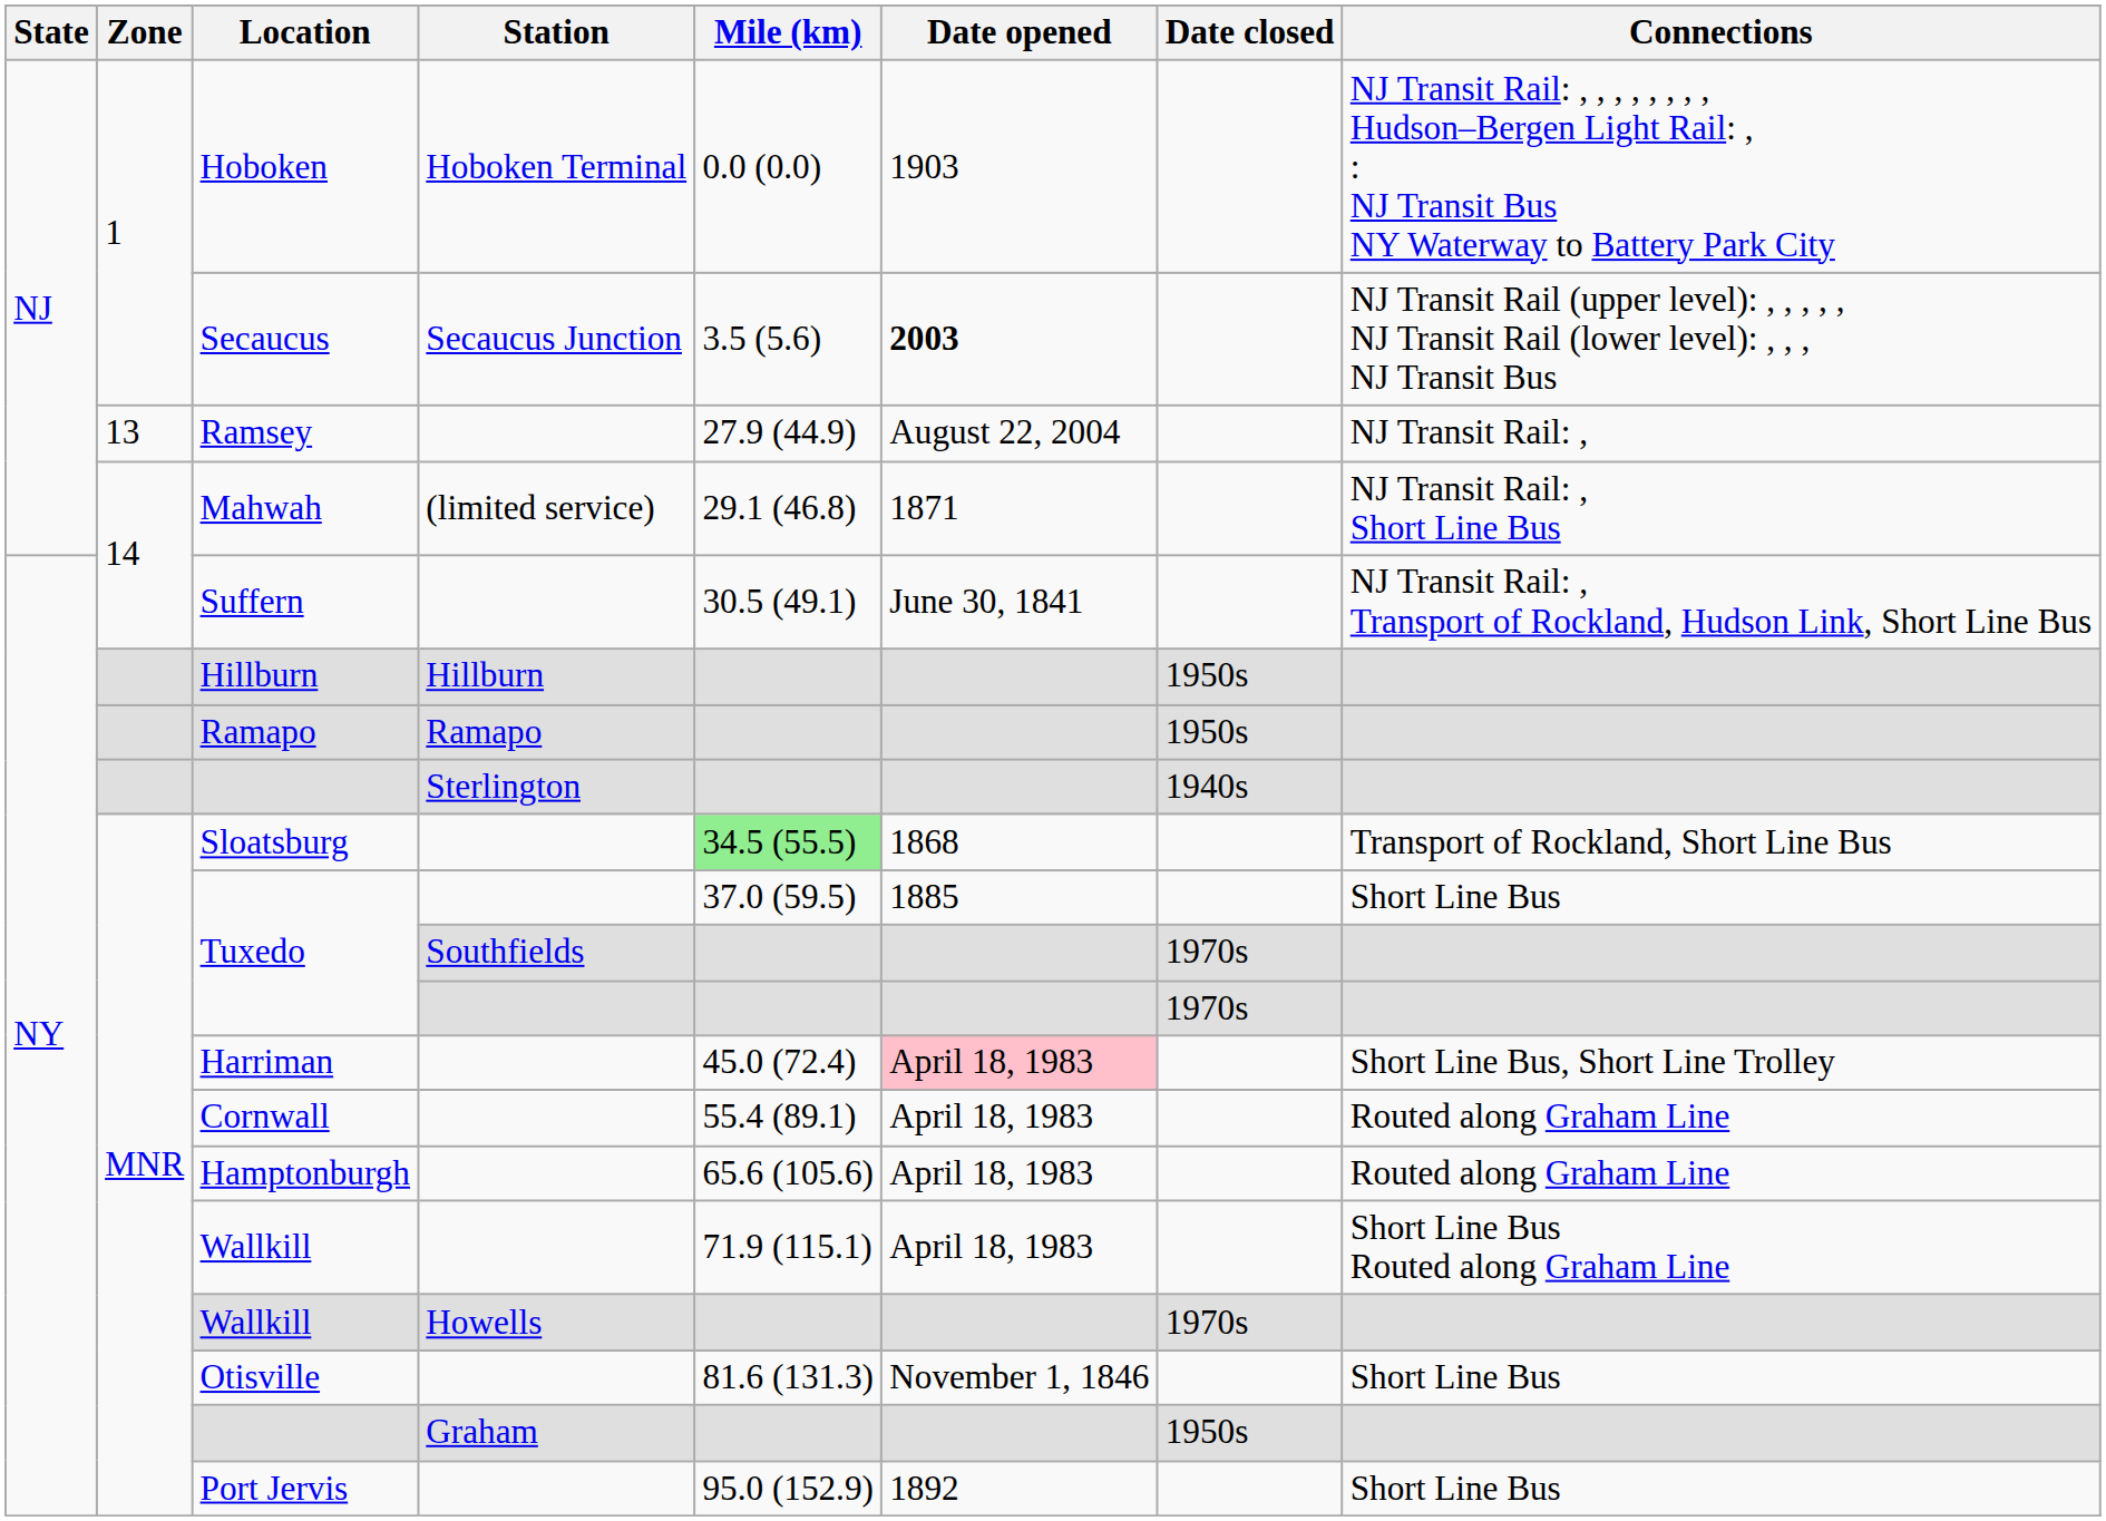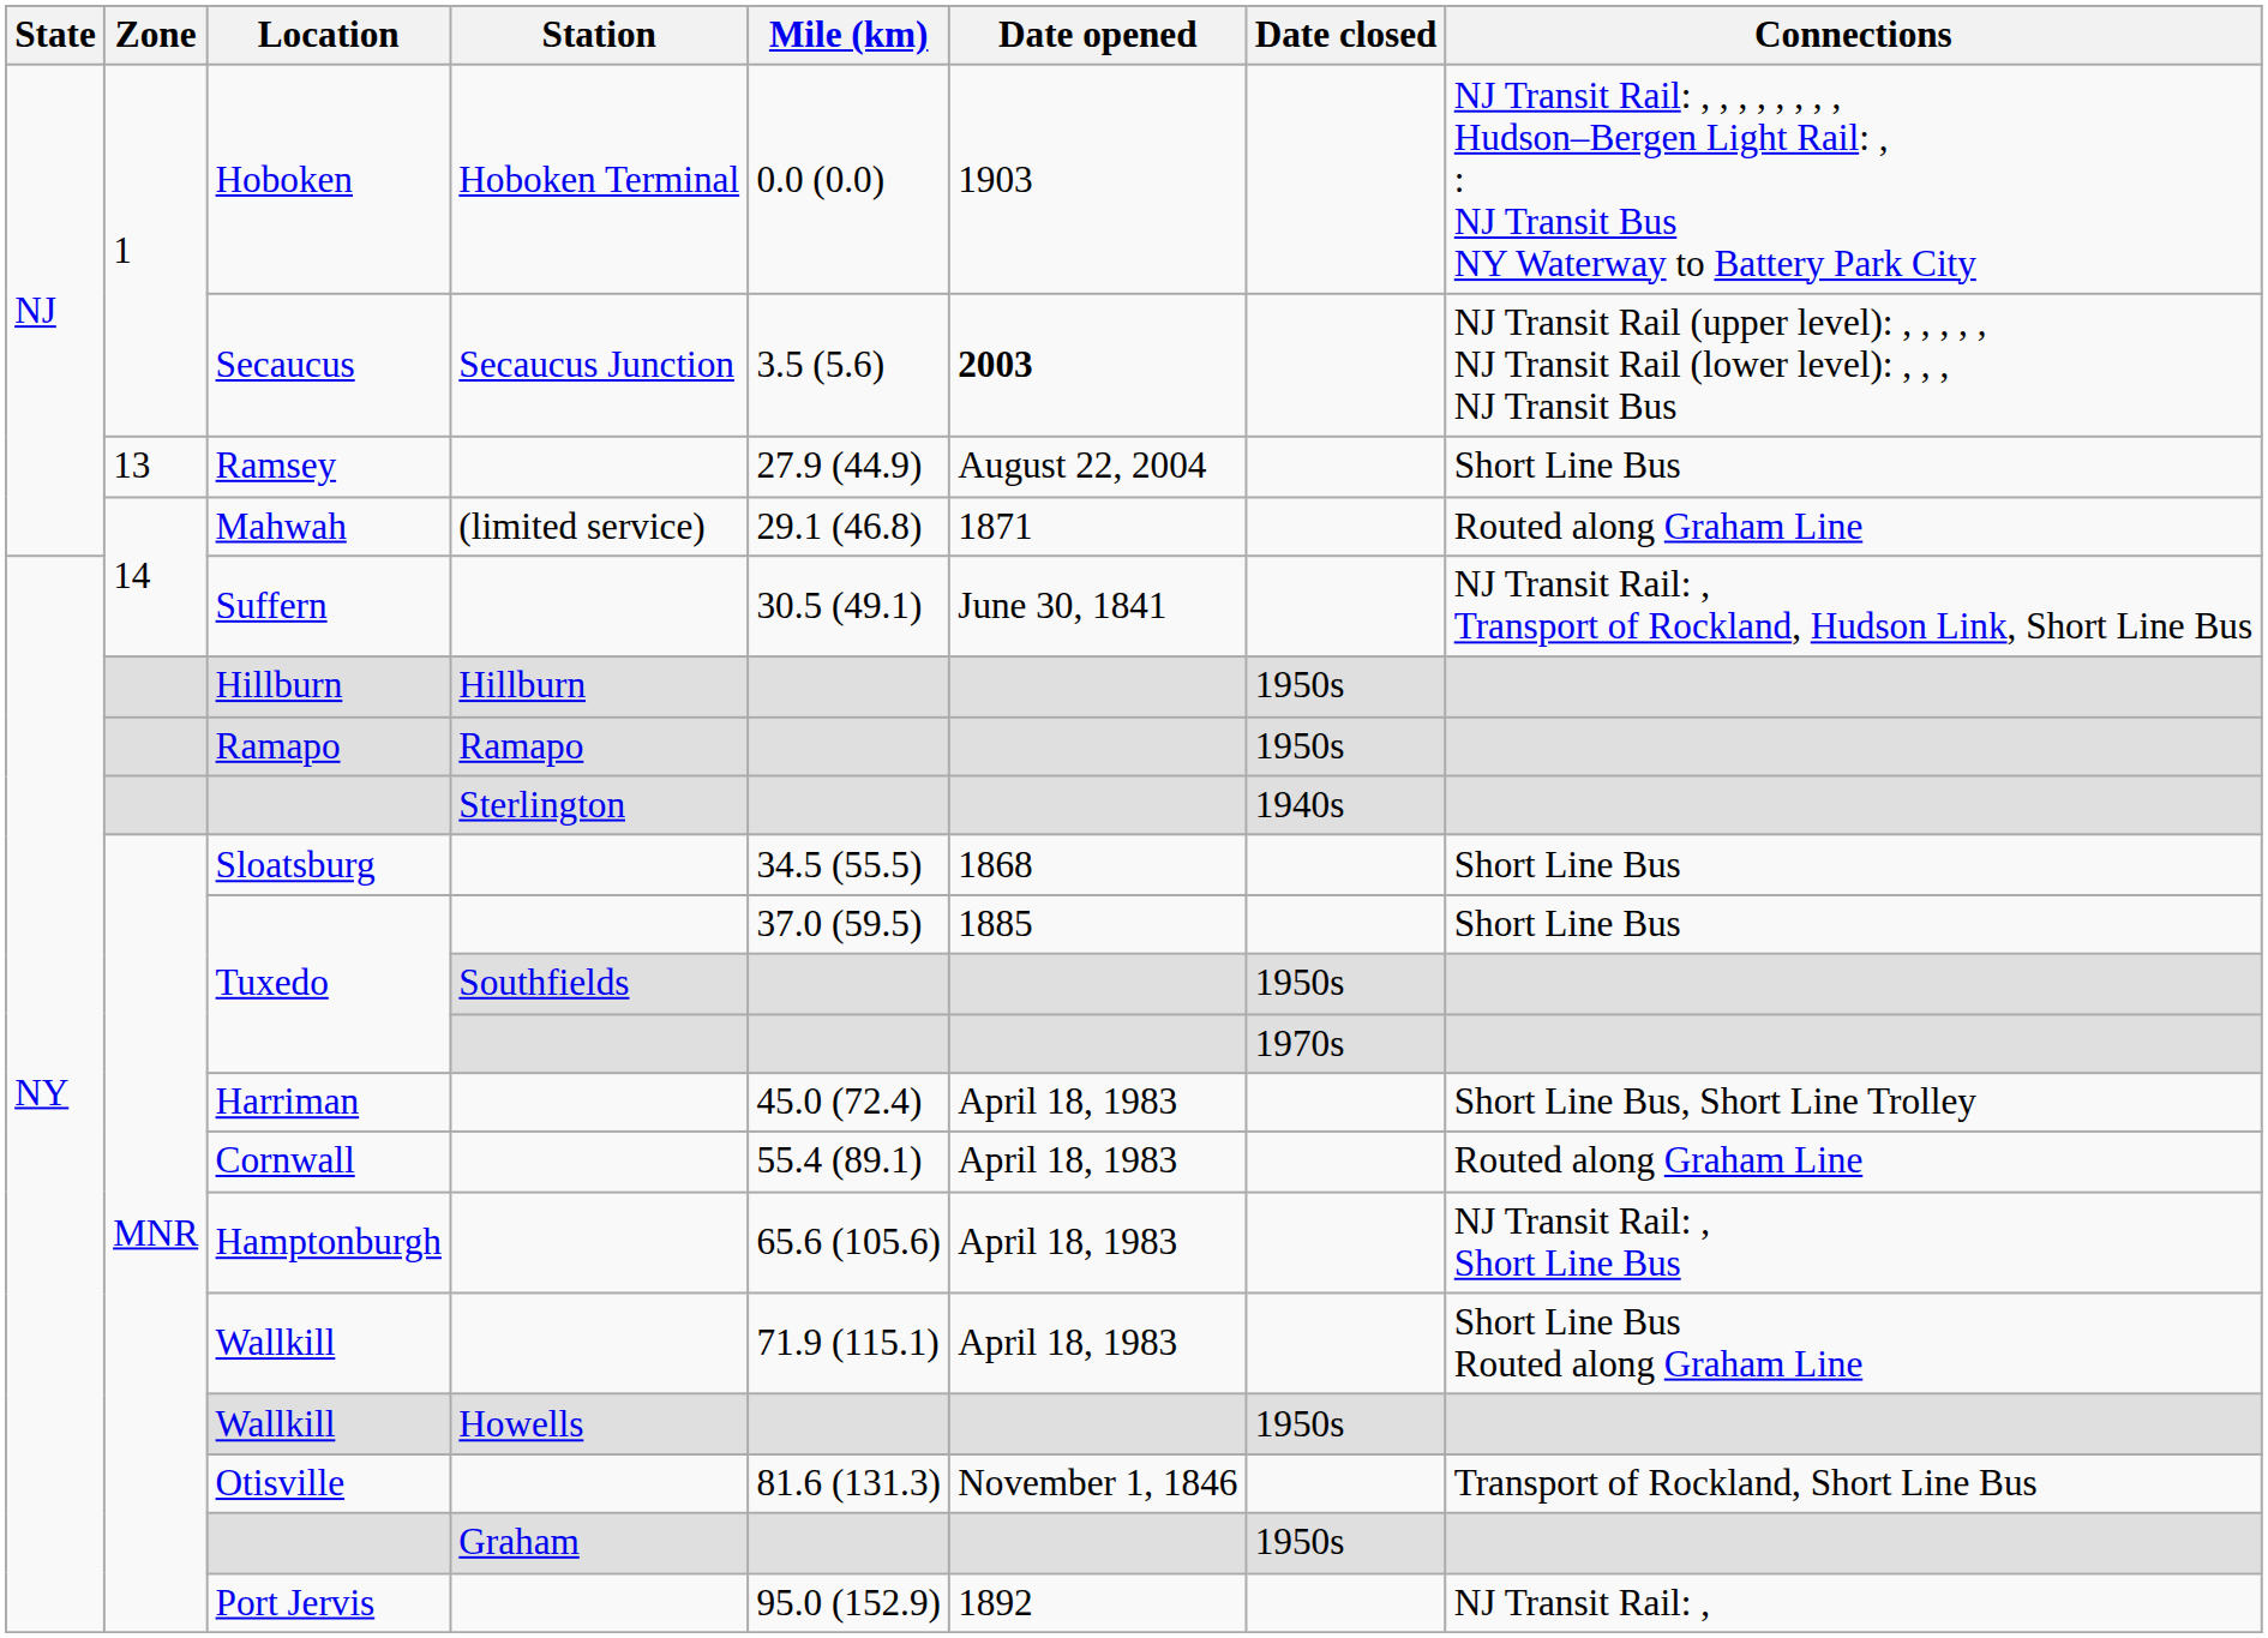 <table class="wikitable">
 <tr>
 <th>State</th>
 <th>Zone</th>
 <th>Location</th>
 <th>Station</th>
 <th><a href='#'>Mile (km)</a></th>
 <th>Date opened</th>
 <th>Date closed</th>
 <th>Connections</th>
 </tr>
 <tr>
 <td rowspan=4><a href='#'>NJ</a></td>
 <td rowspan=2>1</td>
 <td><a href='#'>Hoboken</a></td>
 <td><a href='#'>Hoboken Terminal</a> </td>
 <td>0.0 (0.0)</td>
 <td>1903</td>
 <td></td>
 <td> <a href='#'>NJ Transit Rail</a>: , , , , , , , , <br> <a href='#'>Hudson–Bergen Light Rail</a>: , <br>:   <br> <a href='#'>NJ Transit Bus</a><br> <a href='#'>NY Waterway</a> to <a href='#'>Battery Park City</a></td>
 </tr>
 <tr>
 <td><a href='#'>Secaucus</a></td>
 <td><a href='#'>Secaucus Junction</a> </td>
 <td>3.5 (5.6)</td>
 <td><strong>2003</strong></td>
 <td></td>
 <td> NJ Transit Rail (upper level): , , , , , <br> NJ Transit Rail (lower level): , , , <br> NJ Transit Bus</td>
 </tr>
 <tr>
 <td>13</td>
 <td><a href='#'>Ramsey</a></td>
 <td> </td>
 <td>27.9 (44.9)</td>
 <td>August 22, 2004</td>
 <td></td>
-<td> NJ Transit Rail: , </td>
+<td> Short Line Bus</td>
 </tr>
 <tr>
 <td rowspan=2>14</td>
 <td><a href='#'>Mahwah</a></td>
 <td> (limited service)</td>
 <td>29.1 (46.8)</td>
 <td>1871</td>
 <td></td>
-<td> NJ Transit Rail: , <br> <a href='#'>Short Line Bus</a></td>
+<td>Routed along <a href='#'>Graham Line</a></td>
 </tr>
 <tr>
 <td rowspan="16"><a href='#'>NY</a></td>
 <td><a href='#'>Suffern</a></td>
 <td></td>
 <td>30.5 (49.1)</td>
 <td>June 30, 1841</td>
 <td></td>
 <td>NJ Transit Rail: , <br> <a href='#'>Transport of Rockland</a>, <a href='#'>Hudson Link</a>, Short Line Bus</td>
 </tr>
 <tr bgcolor="dfdfdf">
 <td></td>
 <td><a href='#'>Hillburn</a></td>
 <td><a href='#'>Hillburn</a></td>
 <td></td>
 <td></td>
 <td>1950s</td>
 <td></td>
 </tr>
 <tr bgcolor="dfdfdf">
 <td></td>
 <td><a href='#'>Ramapo</a></td>
 <td><a href='#'>Ramapo</a></td>
 <td></td>
 <td></td>
 <td>1950s</td>
 <td></td>
 </tr>
 <tr bgcolor="dfdfdf">
 <td></td>
 <td></td>
 <td><a href='#'>Sterlington</a></td>
 <td></td>
 <td></td>
 <td>1940s</td>
 <td></td>
 </tr>
 <tr>
 <td rowspan="12"><a href='#'>MNR</a></td>
 <td><a href='#'>Sloatsburg</a></td>
 <td></td>
-<td style="background: lightgreen;">34.5 (55.5)</td>
+<td>34.5 (55.5)</td>
 <td>1868</td>
 <td></td>
-<td> Transport of Rockland, Short Line Bus</td>
+<td> Short Line Bus</td>
 </tr>
 <tr>
 <td rowspan="3"><a href='#'>Tuxedo</a></td>
 <td></td>
 <td>37.0 (59.5)</td>
 <td>1885</td>
 <td></td>
 <td> Short Line Bus</td>
 </tr>
 <tr bgcolor="dfdfdf">
 <td><a href='#'>Southfields</a></td>
 <td></td>
 <td></td>
-<td>1970s</td>
+<td>1950s</td>
 <td></td>
 </tr>
 <tr bgcolor="dfdfdf">
 <td></td>
 <td></td>
 <td></td>
 <td>1970s</td>
 <td></td>
 </tr>
 <tr>
 <td><a href='#'>Harriman</a></td>
 <td> </td>
 <td>45.0 (72.4)</td>
-<td style="background: pink;">April 18, 1983</td>
+<td>April 18, 1983</td>
 <td></td>
 <td> Short Line Bus, Short Line Trolley</td>
 </tr>
 <tr>
 <td><a href='#'>Cornwall</a></td>
 <td> </td>
 <td>55.4 (89.1)</td>
 <td>April 18, 1983</td>
 <td></td>
 <td>Routed along <a href='#'>Graham Line</a></td>
 </tr>
 <tr>
 <td><a href='#'>Hamptonburgh</a></td>
 <td> </td>
 <td>65.6 (105.6)</td>
 <td>April 18, 1983</td>
 <td></td>
-<td>Routed along <a href='#'>Graham Line</a></td>
+<td> NJ Transit Rail: , <br> <a href='#'>Short Line Bus</a></td>
 </tr>
 <tr>
 <td><a href='#'>Wallkill</a></td>
 <td> </td>
 <td>71.9 (115.1)</td>
 <td>April 18, 1983</td>
 <td></td>
 <td> Short Line Bus<br>Routed along <a href='#'>Graham Line</a></td>
 </tr>
 <tr bgcolor="dfdfdf">
 <td><a href='#'>Wallkill</a></td>
 <td><a href='#'>Howells</a></td>
 <td></td>
 <td></td>
-<td>1970s</td>
+<td>1950s</td>
 <td></td>
 </tr>
 <tr>
 <td><a href='#'>Otisville</a></td>
 <td></td>
 <td>81.6 (131.3)</td>
 <td>November 1, 1846</td>
 <td></td>
-<td> Short Line Bus</td>
+<td> Transport of Rockland, Short Line Bus</td>
 </tr>
 <tr bgcolor="dfdfdf">
 <td></td>
 <td><a href='#'>Graham</a></td>
 <td></td>
 <td></td>
 <td>1950s</td>
 <td></td>
 </tr>
 <tr>
 <td><a href='#'>Port Jervis</a></td>
 <td> </td>
 <td>95.0 (152.9)</td>
 <td>1892</td>
 <td></td>
-<td> Short Line Bus</td>
+<td> NJ Transit Rail: , </td>
 </tr>
 </table>
